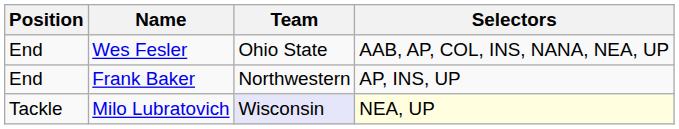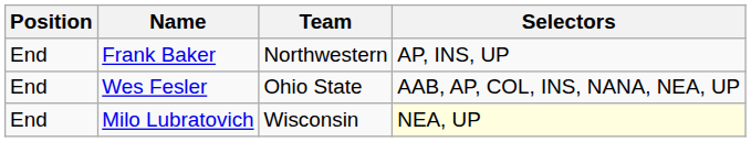 <table class="wikitable" style="font-size: 90%">
 <tr>
 <th>Position</th>
 <th>Name</th>
 <th>Team</th>
 <th>Selectors</th>
 </tr>
 <tr>
 <td>End</td>
+<td><a href='#'>Frank Baker</a></td>
+<td>Northwestern</td>
+<td>AP, INS, UP</td>
+</tr>
+<tr>
+<td>End</td>
 <td><a href='#'>Wes Fesler</a></td>
 <td>Ohio State</td>
 <td>AAB, AP, COL, INS, NANA, NEA, UP</td>
 </tr>
 <tr>
 <td>End</td>
-<td><a href='#'>Frank Baker</a></td>
-<td>Northwestern</td>
-<td>AP, INS, UP</td>
-</tr>
-<tr>
-<td>Tackle</td>
 <td><a href='#'>Milo Lubratovich</a></td>
-<td style="background: lavender;">Wisconsin</td>
+<td>Wisconsin</td>
 <td style="background: lightyellow;">NEA, UP</td>
 </tr>
 </table>
